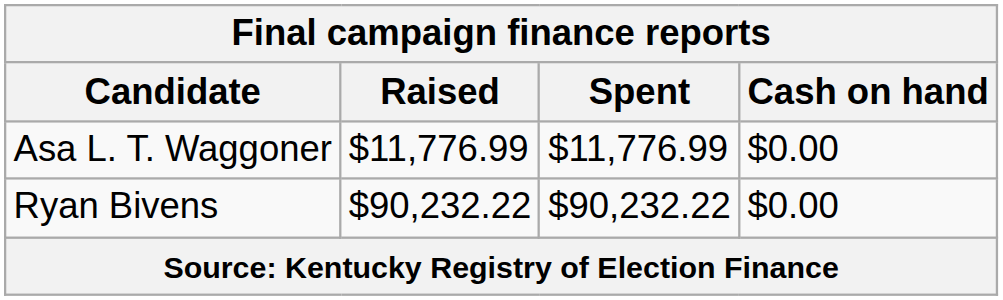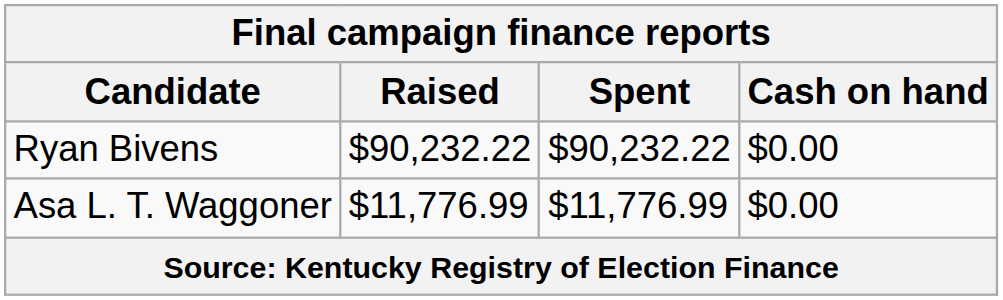 <table class="wikitable sortable">
 <tr>
 <th colspan=4>Final campaign finance reports</th>
 </tr>
 <tr style="text-align:center;">
 <th>Candidate</th>
 <th>Raised</th>
 <th>Spent</th>
 <th>Cash on hand</th>
 </tr>
 <tr>
+<td>Ryan Bivens</td>
+<td>$90,232.22</td>
+<td>$90,232.22</td>
+<td>$0.00</td>
+</tr>
+<tr>
 <td>Asa L. T. Waggoner</td>
 <td>$11,776.99</td>
 <td>$11,776.99</td>
 <td>$0.00</td>
 </tr>
 <tr>
-<td>Ryan Bivens</td>
-<td>$90,232.22</td>
-<td>$90,232.22</td>
-<td>$0.00</td>
-</tr>
-<tr>
 <th colspan="4"><small>Source: Kentucky Registry of Election Finance</small></th>
 </tr>
 </table>
